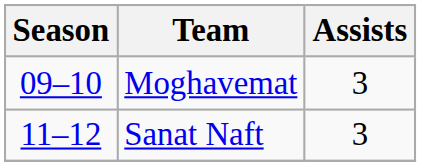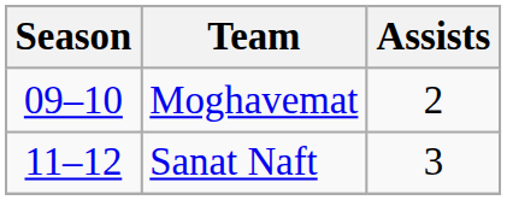 <table class="wikitable" style="text-align: center;">
 <tr>
 <th>Season</th>
 <th>Team</th>
 <th>Assists</th>
 </tr>
 <tr>
 <td><a href='#'>09–10</a></td>
 <td align="left"><a href='#'>Moghavemat</a></td>
-<td>3</td>
+<td>2</td>
 </tr>
 <tr>
 <td><a href='#'>11–12</a></td>
 <td align="left"><a href='#'>Sanat Naft</a></td>
 <td>3</td>
 </tr>
 <tr>
 </tr>
 </table>
